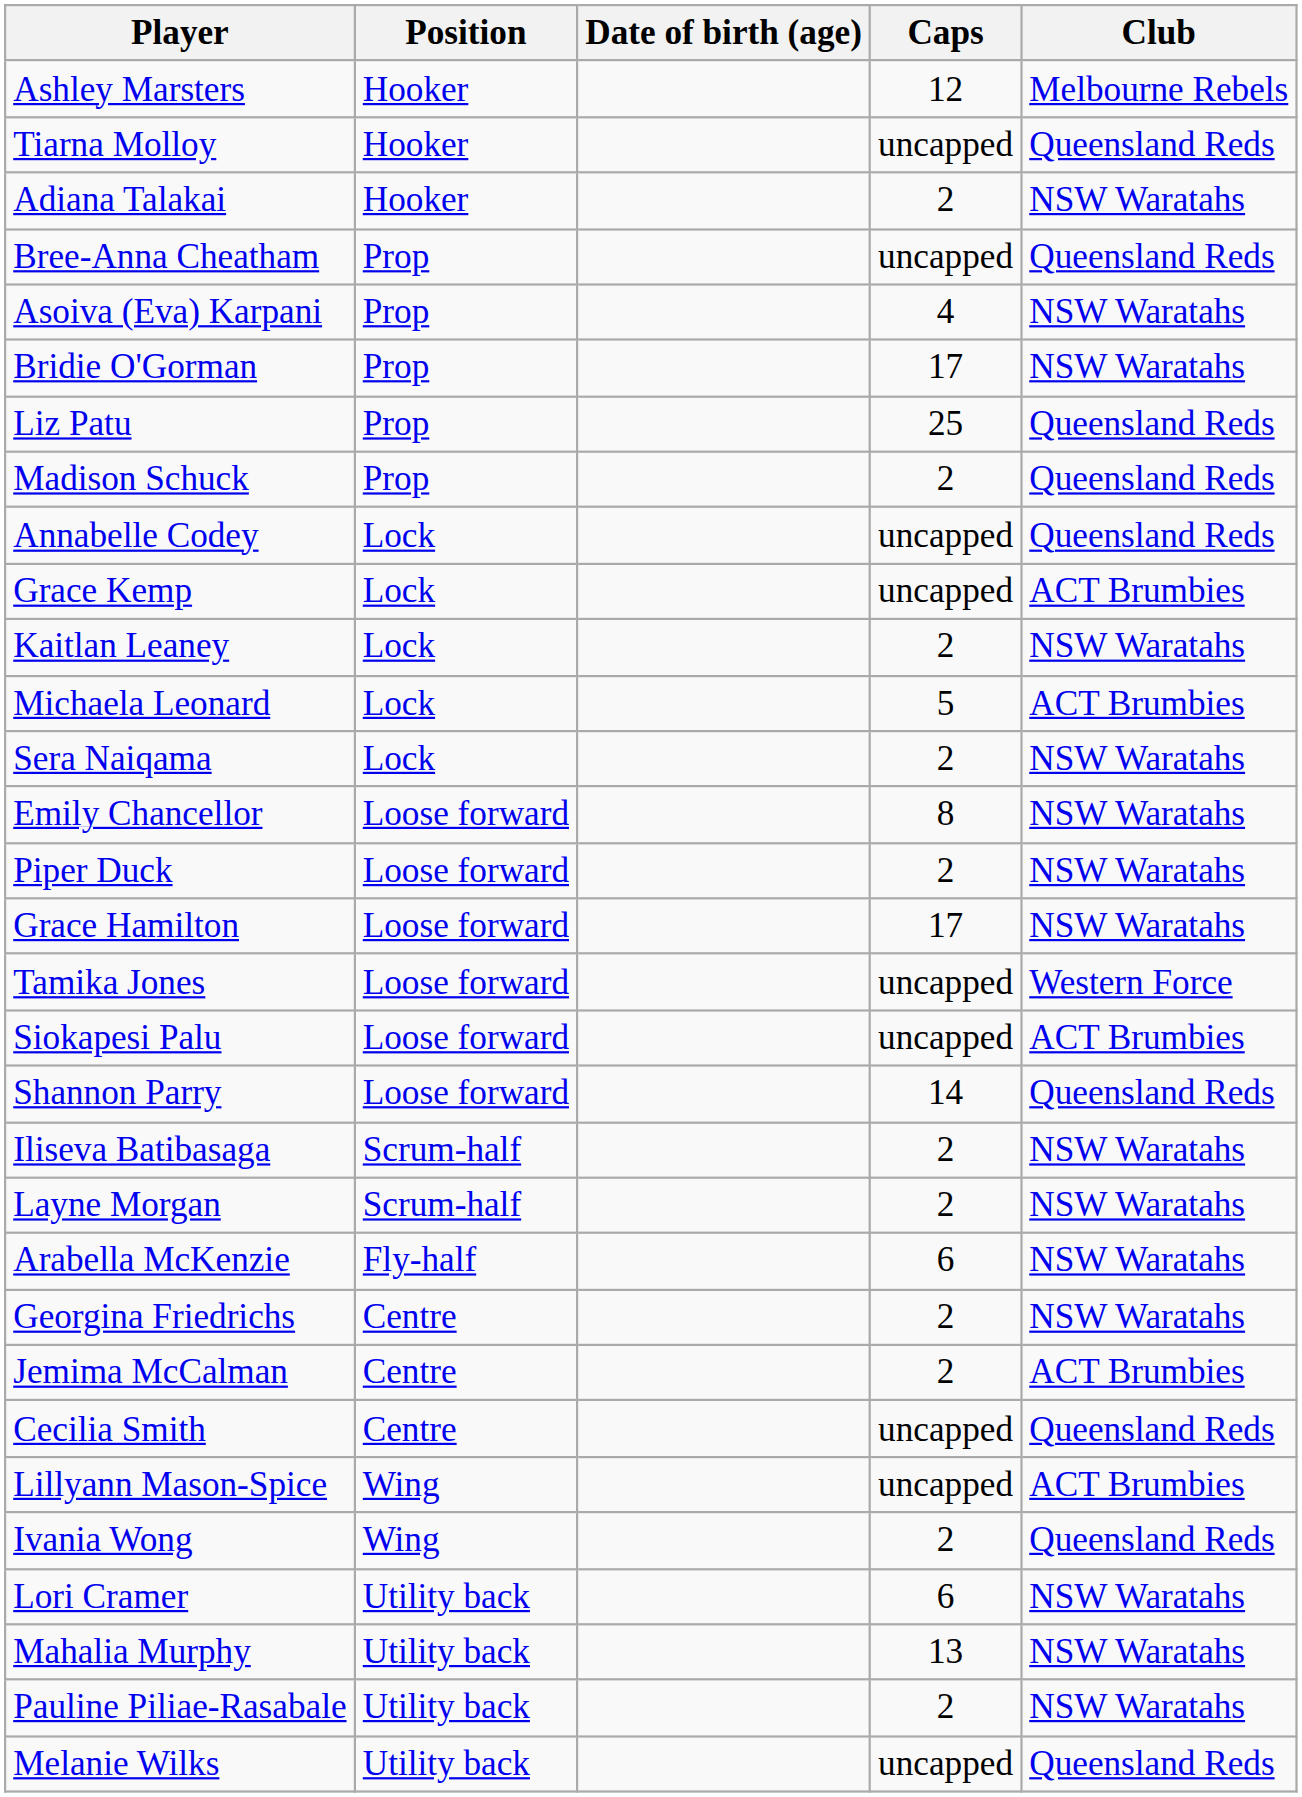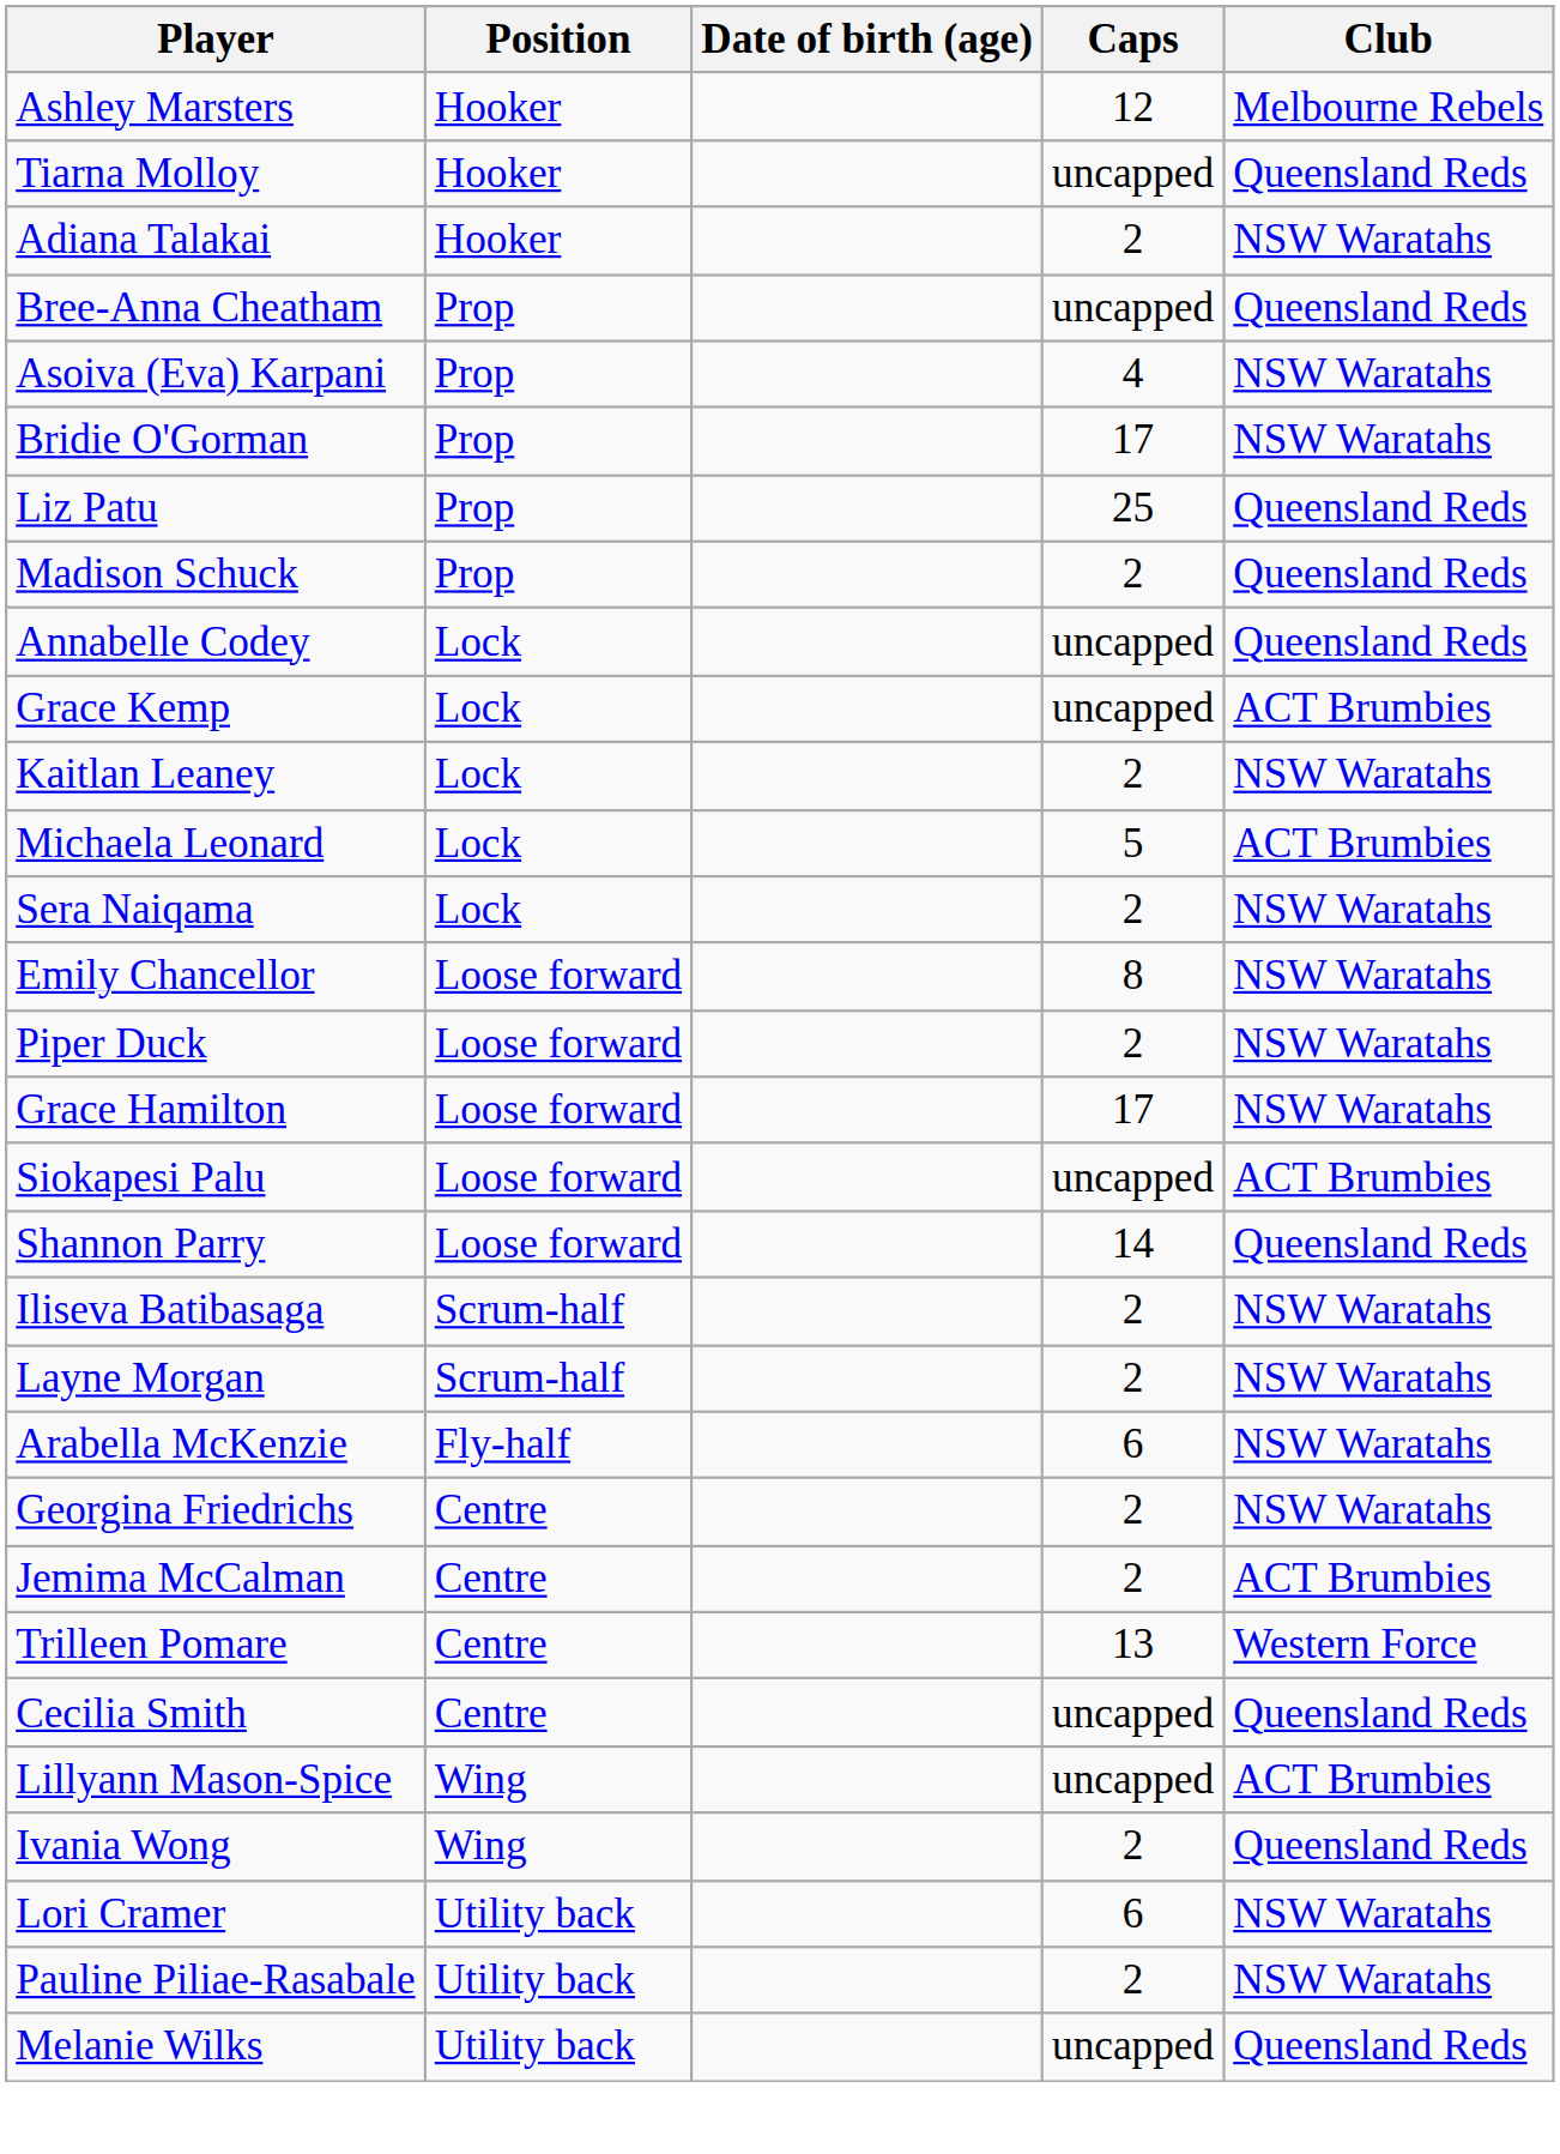 <table class="wikitable sortable">
 <tr>
 <th>Player</th>
 <th>Position</th>
 <th>Date of birth (age)</th>
 <th>Caps</th>
 <th>Club</th>
 </tr>
 <tr>
 <td><a href='#'>Ashley Marsters</a></td>
 <td><a href='#'>Hooker</a></td>
 <td></td>
 <td align="center">12</td>
 <td> <a href='#'>Melbourne Rebels</a></td>
 </tr>
 <tr>
 <td><a href='#'>Tiarna Molloy</a></td>
 <td><a href='#'>Hooker</a></td>
 <td></td>
 <td align="center">uncapped</td>
 <td> <a href='#'>Queensland Reds</a></td>
 </tr>
 <tr>
 <td><a href='#'>Adiana Talakai</a></td>
 <td><a href='#'>Hooker</a></td>
 <td></td>
 <td align="center">2</td>
 <td> <a href='#'>NSW Waratahs</a></td>
 </tr>
 <tr>
 <td><a href='#'>Bree-Anna Cheatham</a></td>
 <td><a href='#'>Prop</a></td>
 <td></td>
 <td align="center">uncapped</td>
 <td> <a href='#'>Queensland Reds</a></td>
 </tr>
 <tr>
 <td><a href='#'>Asoiva (Eva) Karpani</a></td>
 <td><a href='#'>Prop</a></td>
 <td></td>
 <td align="center">4</td>
 <td> <a href='#'>NSW Waratahs</a></td>
 </tr>
 <tr>
 <td><a href='#'>Bridie O'Gorman</a></td>
 <td><a href='#'>Prop</a></td>
 <td></td>
 <td align="center">17</td>
 <td> <a href='#'>NSW Waratahs</a></td>
 </tr>
 <tr>
 <td><a href='#'>Liz Patu</a></td>
 <td><a href='#'>Prop</a></td>
 <td></td>
 <td align="center">25</td>
 <td> <a href='#'>Queensland Reds</a></td>
 </tr>
 <tr>
 <td><a href='#'>Madison Schuck</a></td>
 <td><a href='#'>Prop</a></td>
 <td></td>
 <td align="center">2</td>
 <td> <a href='#'>Queensland Reds</a></td>
 </tr>
 <tr>
 <td><a href='#'>Annabelle Codey</a></td>
 <td><a href='#'>Lock</a></td>
 <td></td>
 <td align="center">uncapped</td>
 <td> <a href='#'>Queensland Reds</a></td>
 </tr>
 <tr>
 <td><a href='#'>Grace Kemp</a></td>
 <td><a href='#'>Lock</a></td>
 <td></td>
 <td align="center">uncapped</td>
 <td> <a href='#'>ACT Brumbies</a></td>
 </tr>
 <tr>
 <td><a href='#'>Kaitlan Leaney</a></td>
 <td><a href='#'>Lock</a></td>
 <td></td>
 <td align="center">2</td>
 <td> <a href='#'>NSW Waratahs</a></td>
 </tr>
 <tr>
 <td><a href='#'>Michaela Leonard</a></td>
 <td><a href='#'>Lock</a></td>
 <td></td>
 <td align="center">5</td>
 <td> <a href='#'>ACT Brumbies</a></td>
 </tr>
 <tr>
 <td><a href='#'>Sera Naiqama</a></td>
 <td><a href='#'>Lock</a></td>
 <td></td>
 <td align="center">2</td>
 <td> <a href='#'>NSW Waratahs</a></td>
 </tr>
 <tr>
 <td><a href='#'>Emily Chancellor</a></td>
 <td><a href='#'>Loose forward</a></td>
 <td></td>
 <td align="center">8</td>
 <td> <a href='#'>NSW Waratahs</a></td>
 </tr>
 <tr>
 <td><a href='#'>Piper Duck</a></td>
 <td><a href='#'>Loose forward</a></td>
 <td></td>
 <td align="center">2</td>
 <td> <a href='#'>NSW Waratahs</a></td>
 </tr>
 <tr>
 <td><a href='#'>Grace Hamilton</a></td>
 <td><a href='#'>Loose forward</a></td>
 <td></td>
 <td align="center">17</td>
 <td> <a href='#'>NSW Waratahs</a></td>
 </tr>
 <tr>
-<td><a href='#'>Tamika Jones</a></td>
-<td><a href='#'>Loose forward</a></td>
-<td></td>
-<td align="center">uncapped</td>
-<td> <a href='#'>Western Force</a></td>
-</tr>
-<tr>
 <td><a href='#'>Siokapesi Palu</a></td>
 <td><a href='#'>Loose forward</a></td>
 <td></td>
 <td align="center">uncapped</td>
 <td> <a href='#'>ACT Brumbies</a></td>
 </tr>
 <tr>
 <td><a href='#'>Shannon Parry</a></td>
 <td><a href='#'>Loose forward</a></td>
 <td></td>
 <td align="center">14</td>
 <td> <a href='#'>Queensland Reds</a></td>
 </tr>
 <tr>
 <td><a href='#'>Iliseva Batibasaga</a></td>
 <td><a href='#'>Scrum-half</a></td>
 <td></td>
 <td align="center">2</td>
 <td> <a href='#'>NSW Waratahs</a></td>
 </tr>
 <tr>
 <td><a href='#'>Layne Morgan</a></td>
 <td><a href='#'>Scrum-half</a></td>
 <td></td>
 <td align="center">2</td>
 <td> <a href='#'>NSW Waratahs</a></td>
 </tr>
 <tr>
 <td><a href='#'>Arabella McKenzie</a></td>
 <td><a href='#'>Fly-half</a></td>
 <td></td>
 <td align="center">6</td>
 <td> <a href='#'>NSW Waratahs</a></td>
 </tr>
 <tr>
 <td><a href='#'>Georgina Friedrichs</a></td>
 <td><a href='#'>Centre</a></td>
 <td></td>
 <td align="center">2</td>
 <td> <a href='#'>NSW Waratahs</a></td>
 </tr>
 <tr>
 <td><a href='#'>Jemima McCalman</a></td>
 <td><a href='#'>Centre</a></td>
 <td></td>
 <td align="center">2</td>
 <td> <a href='#'>ACT Brumbies</a></td>
 </tr>
 <tr>
+<td><a href='#'>Trilleen Pomare</a></td>
+<td><a href='#'>Centre</a></td>
+<td></td>
+<td align="center">13</td>
+<td> <a href='#'>Western Force</a></td>
+</tr>
+<tr>
 <td><a href='#'>Cecilia Smith</a></td>
 <td><a href='#'>Centre</a></td>
 <td></td>
 <td align="center">uncapped</td>
 <td> <a href='#'>Queensland Reds</a></td>
 </tr>
 <tr>
 <td><a href='#'>Lillyann Mason-Spice</a></td>
 <td><a href='#'>Wing</a></td>
 <td></td>
 <td align="center">uncapped</td>
 <td> <a href='#'>ACT Brumbies</a></td>
 </tr>
 <tr>
 <td><a href='#'>Ivania Wong</a></td>
 <td><a href='#'>Wing</a></td>
 <td></td>
 <td align="center">2</td>
 <td> <a href='#'>Queensland Reds</a></td>
 </tr>
 <tr>
 <td><a href='#'>Lori Cramer</a></td>
 <td><a href='#'>Utility back</a></td>
 <td></td>
 <td align="center">6</td>
 <td> <a href='#'>NSW Waratahs</a></td>
 </tr>
 <tr>
-<td><a href='#'>Mahalia Murphy</a></td>
-<td><a href='#'>Utility back</a></td>
-<td></td>
-<td align="center">13</td>
-<td> <a href='#'>NSW Waratahs</a></td>
-</tr>
-<tr>
 <td><a href='#'>Pauline Piliae-Rasabale</a></td>
 <td><a href='#'>Utility back</a></td>
 <td></td>
 <td align="center">2</td>
 <td> <a href='#'>NSW Waratahs</a></td>
 </tr>
 <tr>
 <td><a href='#'>Melanie Wilks</a></td>
 <td><a href='#'>Utility back</a></td>
 <td></td>
 <td align="center">uncapped</td>
 <td> <a href='#'>Queensland Reds</a></td>
 </tr>
 </table>
